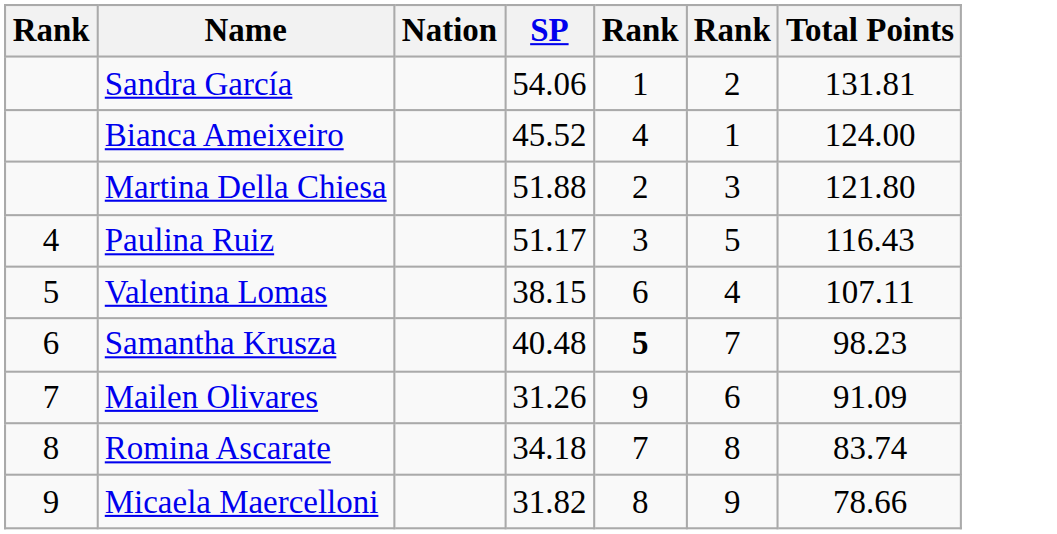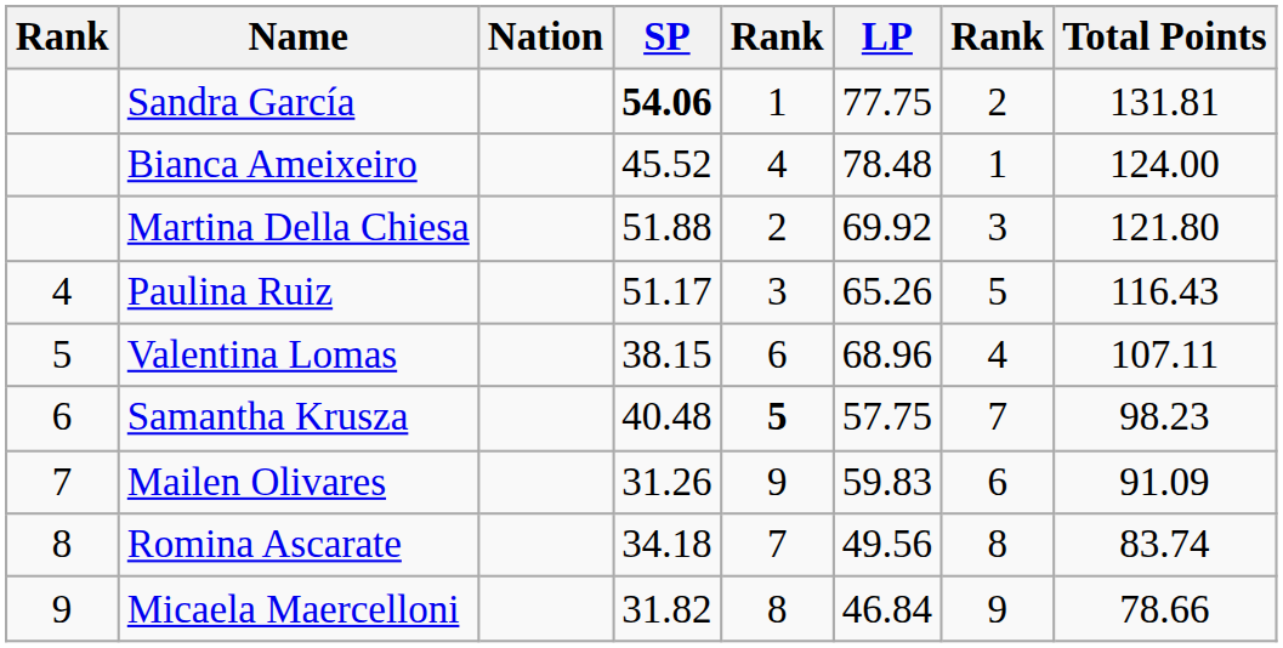 <table class="wikitable sortable">
 <tr>
 <th>Rank</th>
 <th>Name</th>
 <th>Nation</th>
 <th><a href='#'>SP</a></th>
 <th>Rank</th>
+<th><a href='#'>LP</a></th>
 <th>Rank</th>
 <th>Total Points</th>
 </tr>
 <tr align="center">
 <td></td>
 <td align=left><a href='#'>Sandra García</a></td>
 <td align=left></td>
-<td>54.06</td>
+<td><strong>54.06</strong></td>
 <td>1</td>
+<td>77.75</td>
 <td>2</td>
 <td>131.81</td>
 </tr>
 <tr align="center">
 <td></td>
 <td align=left><a href='#'>Bianca Ameixeiro</a></td>
 <td align=left></td>
 <td>45.52</td>
 <td>4</td>
+<td>78.48</td>
 <td>1</td>
 <td>124.00</td>
 </tr>
 <tr align="center">
 <td></td>
 <td align=left><a href='#'>Martina Della Chiesa</a></td>
 <td align=left></td>
 <td>51.88</td>
 <td>2</td>
+<td>69.92</td>
 <td>3</td>
 <td>121.80</td>
 </tr>
 <tr align="center">
 <td>4</td>
 <td align=left><a href='#'>Paulina Ruiz</a></td>
 <td align=left></td>
 <td>51.17</td>
 <td>3</td>
+<td>65.26</td>
 <td>5</td>
 <td>116.43</td>
 </tr>
 <tr align="center">
 <td>5</td>
 <td align=left><a href='#'>Valentina Lomas</a></td>
 <td align=left></td>
 <td>38.15</td>
 <td>6</td>
+<td>68.96</td>
 <td>4</td>
 <td>107.11</td>
 </tr>
 <tr align="center">
 <td>6</td>
 <td align=left><a href='#'>Samantha Krusza</a></td>
 <td align=left></td>
 <td>40.48</td>
 <td><strong>5</strong></td>
+<td>57.75</td>
 <td>7</td>
 <td>98.23</td>
 </tr>
 <tr align="center">
 <td>7</td>
 <td align=left><a href='#'>Mailen Olivares</a></td>
 <td align=left></td>
 <td>31.26</td>
 <td>9</td>
+<td>59.83</td>
 <td>6</td>
 <td>91.09</td>
 </tr>
 <tr align="center">
 <td>8</td>
 <td align=left><a href='#'>Romina Ascarate</a></td>
 <td align=left></td>
 <td>34.18</td>
 <td>7</td>
+<td>49.56</td>
 <td>8</td>
 <td>83.74</td>
 </tr>
 <tr align="center">
 <td>9</td>
 <td align=left><a href='#'>Micaela Maercelloni</a></td>
 <td align=left></td>
 <td>31.82</td>
 <td>8</td>
+<td>46.84</td>
 <td>9</td>
 <td>78.66</td>
 </tr>
 </table>
